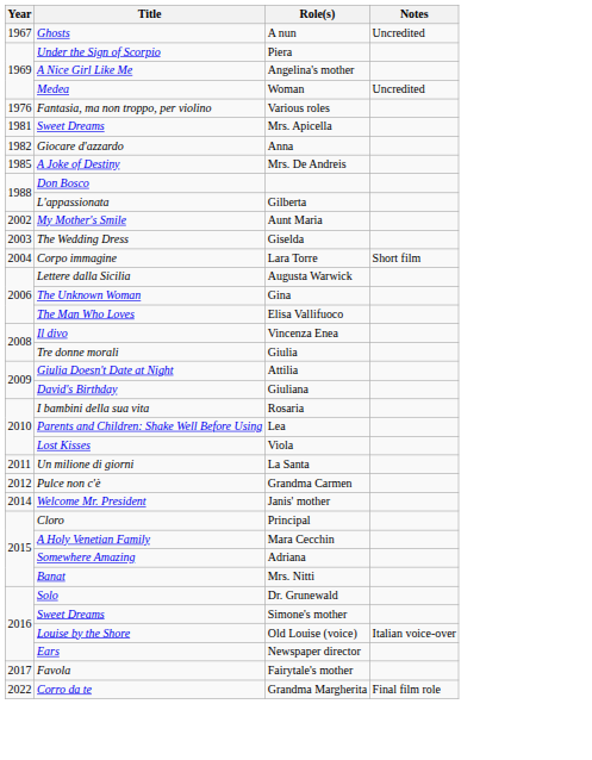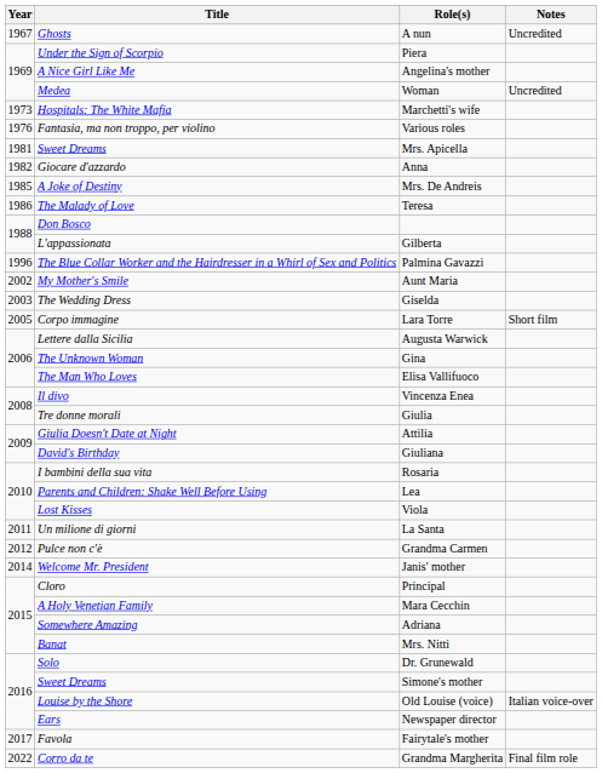 <table class="wikitable plainrowheaders sortable">
 <tr>
 <th scope="col">Year</th>
 <th scope="col">Title</th>
 <th scope="col">Role(s)</th>
 <th scope="col" class="unsortable">Notes</th>
 </tr>
 <tr>
 <td>1967</td>
 <td><em><a href='#'>Ghosts</a></em></td>
 <td>A nun</td>
 <td>Uncredited</td>
 </tr>
 <tr>
 <td rowspan="3">1969</td>
 <td><em><a href='#'>Under the Sign of Scorpio</a></em></td>
 <td>Piera</td>
 <td></td>
 </tr>
 <tr>
 <td><em><a href='#'>A Nice Girl Like Me</a></em></td>
 <td>Angelina's mother</td>
 <td></td>
 </tr>
 <tr>
 <td><em><a href='#'>Medea</a></em></td>
 <td>Woman</td>
 <td>Uncredited</td>
 </tr>
 <tr>
+<td>1973</td>
+<td><em><a href='#'>Hospitals: The White Mafia</a></em></td>
+<td>Marchetti's wife</td>
+<td></td>
+</tr>
+<tr>
 <td>1976</td>
 <td><em>Fantasia, ma non troppo, per violino</em></td>
 <td>Various roles</td>
 <td></td>
 </tr>
 <tr>
 <td>1981</td>
 <td><em><a href='#'>Sweet Dreams</a></em></td>
 <td>Mrs. Apicella</td>
 <td></td>
 </tr>
 <tr>
 <td>1982</td>
 <td><em>Giocare d'azzardo</em></td>
 <td>Anna</td>
 <td></td>
 </tr>
 <tr>
 <td>1985</td>
 <td><em><a href='#'>A Joke of Destiny</a></em></td>
 <td>Mrs. De Andreis</td>
 <td></td>
 </tr>
 <tr>
+<td>1986</td>
+<td><em><a href='#'>The Malady of Love</a></em></td>
+<td>Teresa</td>
+<td></td>
+</tr>
+<tr>
 <td rowspan="2">1988</td>
 <td><em><a href='#'>Don Bosco</a></em></td>
 <td></td>
 <td></td>
 </tr>
 <tr>
 <td><em>L'appassionata</em></td>
 <td>Gilberta</td>
+<td></td>
+</tr>
+<tr>
+<td>1996</td>
+<td><em><a href='#'>The Blue Collar Worker and the Hairdresser in a Whirl of Sex and Politics</a></em></td>
+<td>Palmina Gavazzi</td>
 <td></td>
 </tr>
 <tr>
 <td>2002</td>
 <td><em><a href='#'>My Mother's Smile</a></em></td>
 <td>Aunt Maria</td>
 <td></td>
 </tr>
 <tr>
 <td>2003</td>
 <td><em>The Wedding Dress</em></td>
 <td>Giselda</td>
 <td></td>
 </tr>
 <tr>
-<td>2004</td>
+<td>2005</td>
 <td><em>Corpo immagine</em></td>
 <td>Lara Torre</td>
 <td>Short film</td>
 </tr>
 <tr>
 <td rowspan="3">2006</td>
 <td><em>Lettere dalla Sicilia</em></td>
 <td>Augusta Warwick</td>
 <td></td>
 </tr>
 <tr>
 <td><em><a href='#'>The Unknown Woman</a></em></td>
 <td>Gina</td>
 <td></td>
 </tr>
 <tr>
 <td><em><a href='#'>The Man Who Loves</a></em></td>
 <td>Elisa Vallifuoco</td>
 <td></td>
 </tr>
 <tr>
 <td rowspan="2">2008</td>
 <td><em><a href='#'>Il divo</a></em></td>
 <td>Vincenza Enea</td>
 <td></td>
 </tr>
 <tr>
 <td><em>Tre donne morali</em></td>
 <td>Giulia</td>
 <td></td>
 </tr>
 <tr>
 <td rowspan="2">2009</td>
 <td><em><a href='#'>Giulia Doesn't Date at Night</a></em></td>
 <td>Attilia</td>
 <td></td>
 </tr>
 <tr>
 <td><em><a href='#'>David's Birthday</a></em></td>
 <td>Giuliana</td>
 <td></td>
 </tr>
 <tr>
 <td rowspan="3">2010</td>
 <td><em>I bambini della sua vita</em></td>
 <td>Rosaria</td>
 <td></td>
 </tr>
 <tr>
 <td><em><a href='#'>Parents and Children: Shake Well Before Using</a></em></td>
 <td>Lea</td>
 <td></td>
 </tr>
 <tr>
 <td><em><a href='#'>Lost Kisses</a></em></td>
 <td>Viola</td>
 <td></td>
 </tr>
 <tr>
 <td>2011</td>
 <td><em>Un milione di giorni</em></td>
 <td>La Santa</td>
 <td></td>
 </tr>
 <tr>
 <td>2012</td>
 <td><em>Pulce non c'è</em></td>
 <td>Grandma Carmen</td>
 <td></td>
 </tr>
 <tr>
 <td>2014</td>
 <td><em><a href='#'>Welcome Mr. President</a></em></td>
 <td>Janis' mother</td>
 <td></td>
 </tr>
 <tr>
 <td rowspan="4">2015</td>
 <td><em>Cloro</em></td>
 <td>Principal</td>
 <td></td>
 </tr>
 <tr>
 <td><em><a href='#'>A Holy Venetian Family</a></em></td>
 <td>Mara Cecchin</td>
 <td></td>
 </tr>
 <tr>
 <td><em><a href='#'>Somewhere Amazing</a></em></td>
 <td>Adriana</td>
 <td></td>
 </tr>
 <tr>
 <td><em><a href='#'>Banat</a></em></td>
 <td>Mrs. Nitti</td>
 <td></td>
 </tr>
 <tr>
 <td rowspan="4">2016</td>
 <td><em><a href='#'>Solo</a></em></td>
 <td>Dr. Grunewald</td>
 <td></td>
 </tr>
 <tr>
 <td><em><a href='#'>Sweet Dreams</a></em></td>
 <td>Simone's mother</td>
 <td></td>
 </tr>
 <tr>
 <td><em><a href='#'>Louise by the Shore</a></em></td>
 <td>Old Louise (voice)</td>
 <td>Italian voice-over</td>
 </tr>
 <tr>
 <td><em><a href='#'>Ears</a></em></td>
 <td>Newspaper director</td>
 <td></td>
 </tr>
 <tr>
 <td>2017</td>
 <td><em>Favola</em></td>
 <td>Fairytale's mother</td>
 <td></td>
 </tr>
 <tr>
 <td>2022</td>
 <td><em><a href='#'>Corro da te</a></em></td>
 <td>Grandma Margherita</td>
 <td>Final film role</td>
 </tr>
 </table>
